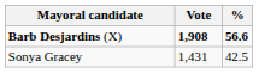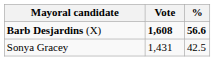 <table class="wikitable">
 <tr>
 <th width="200px">Mayoral candidate</th>
 <th width="50px">Vote</th>
 <th width="30px">%</th>
 </tr>
 <tr>
 <td><strong>Barb Desjardins</strong> (X) </td>
-<td><strong>1,908</strong></td>
+<td><strong>1,608</strong></td>
 <td><strong>56.6</strong></td>
 </tr>
 <tr>
 <td>Sonya Gracey</td>
 <td>1,431</td>
 <td>42.5</td>
 </tr>
 </table>
